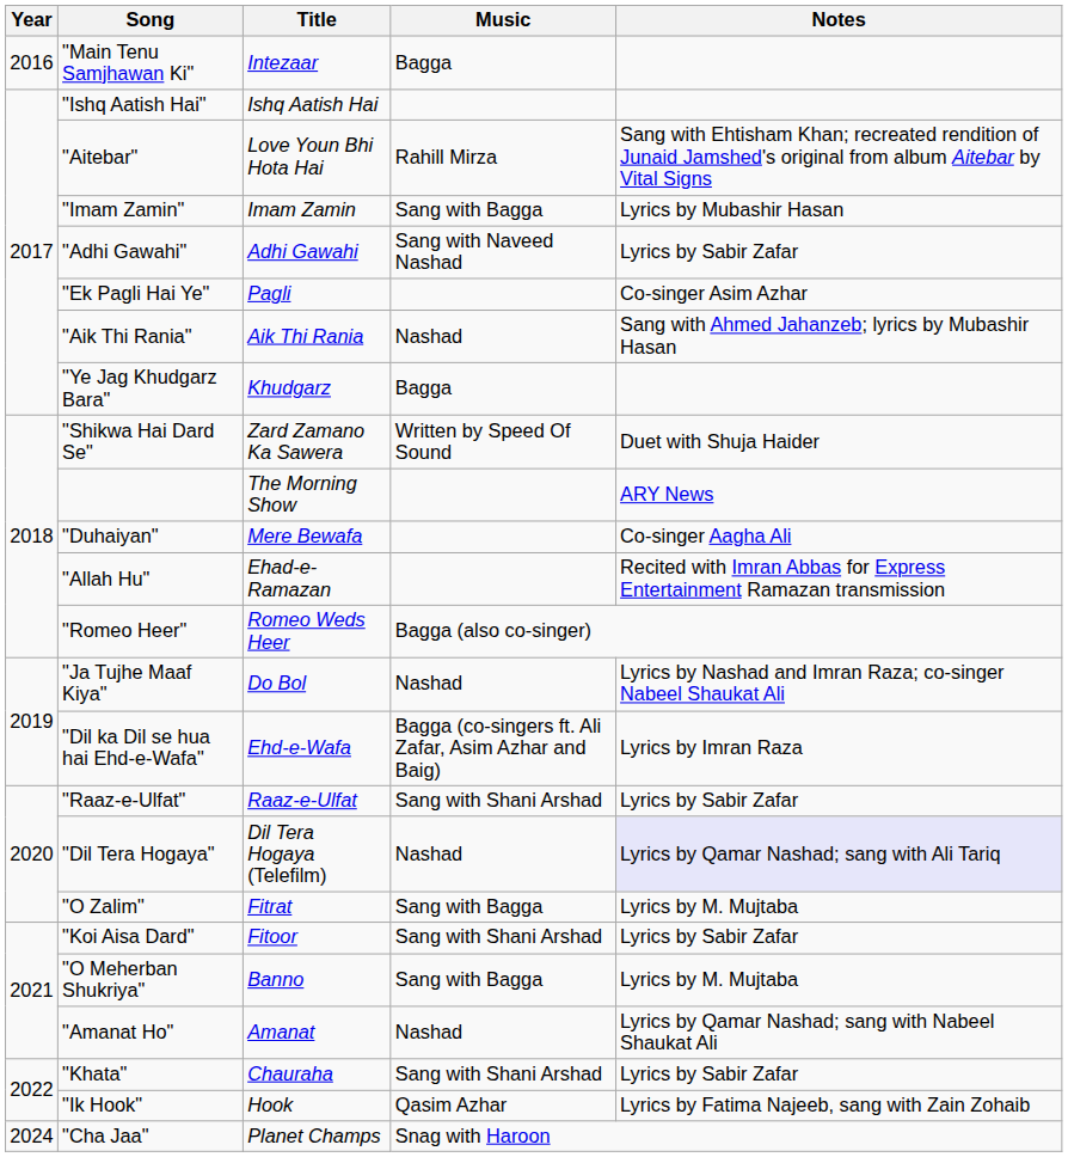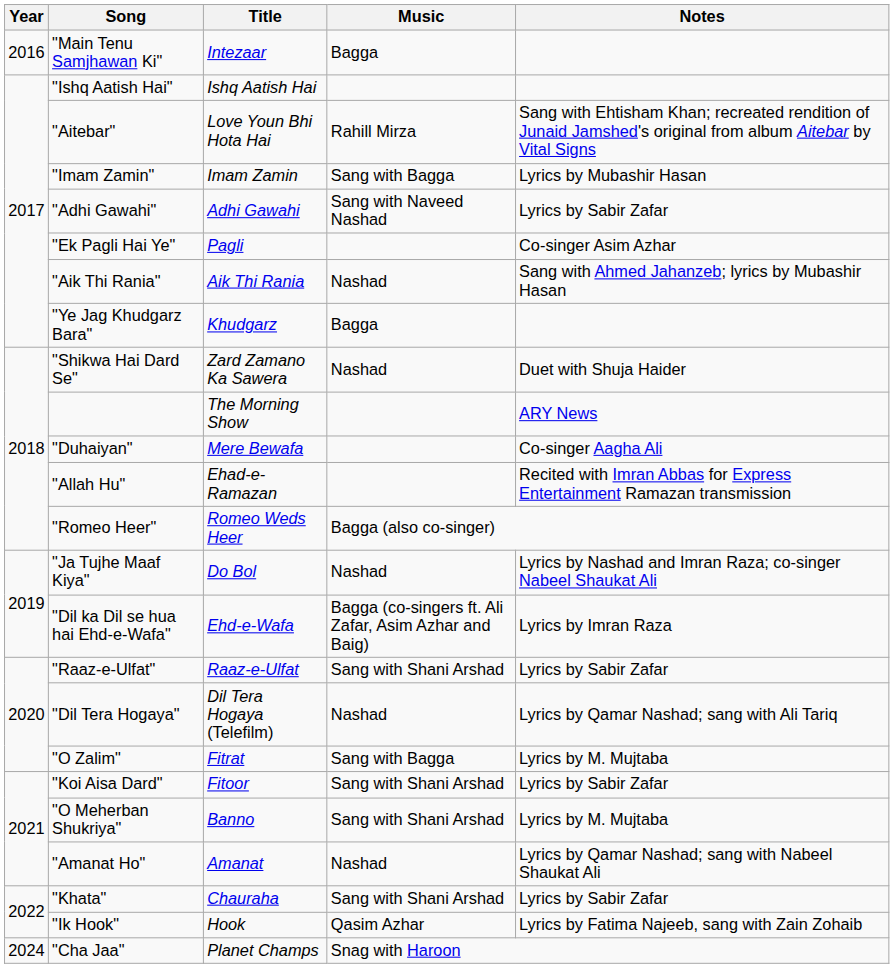 <table class="wikitable">
 <tr>
 <th>Year</th>
 <th>Song</th>
 <th>Title</th>
 <th>Music</th>
 <th>Notes</th>
 </tr>
 <tr>
 <td>2016</td>
 <td>"Main Tenu <a href='#'>Samjhawan</a> Ki"</td>
 <td><em><a href='#'>Intezaar</a></em></td>
 <td>Bagga</td>
 <td></td>
 </tr>
 <tr>
 <td rowspan=7>2017</td>
 <td>"Ishq Aatish Hai"</td>
 <td><em>Ishq Aatish Hai</em></td>
 <td></td>
 <td></td>
 </tr>
 <tr>
 <td>"Aitebar"</td>
 <td><em>Love Youn Bhi Hota Hai</em></td>
 <td>Rahill Mirza</td>
 <td>Sang with Ehtisham Khan; recreated rendition of <a href='#'>Junaid Jamshed</a>'s original from album <em><a href='#'>Aitebar</a></em> by <a href='#'>Vital Signs</a></td>
 </tr>
 <tr>
 <td>"Imam Zamin"</td>
 <td><em>Imam Zamin</em></td>
 <td>Sang with Bagga</td>
 <td>Lyrics by Mubashir Hasan</td>
 </tr>
 <tr>
 <td>"Adhi Gawahi"</td>
 <td><em><a href='#'>Adhi Gawahi</a></em></td>
 <td>Sang with Naveed Nashad</td>
 <td>Lyrics by Sabir Zafar</td>
 </tr>
 <tr>
 <td>"Ek Pagli Hai Ye"</td>
 <td><em><a href='#'>Pagli</a></em></td>
 <td></td>
 <td>Co-singer Asim Azhar</td>
 </tr>
 <tr>
 <td>"Aik Thi Rania"</td>
 <td><em><a href='#'>Aik Thi Rania</a></em></td>
 <td>Nashad</td>
 <td>Sang with <a href='#'>Ahmed Jahanzeb</a>; lyrics by Mubashir Hasan</td>
 </tr>
 <tr>
 <td>"Ye Jag Khudgarz Bara"</td>
 <td><em><a href='#'>Khudgarz</a></em></td>
 <td>Bagga</td>
 <td></td>
 </tr>
 <tr>
 <td rowspan=5>2018</td>
 <td>"Shikwa Hai Dard Se"</td>
 <td><em>Zard Zamano Ka Sawera</em></td>
-<td>Written by Speed Of Sound</td>
+<td>Nashad</td>
 <td>Duet with Shuja Haider</td>
 </tr>
 <tr>
 <td></td>
 <td><em>The Morning Show</em></td>
 <td></td>
 <td><a href='#'>ARY News</a></td>
 </tr>
 <tr>
 <td>"Duhaiyan"</td>
 <td><em><a href='#'>Mere Bewafa</a></em></td>
 <td></td>
 <td>Co-singer <a href='#'>Aagha Ali</a></td>
 </tr>
 <tr>
 <td>"Allah Hu"</td>
 <td><em>Ehad-e-Ramazan</em></td>
 <td></td>
 <td>Recited with <a href='#'>Imran Abbas</a> for <a href='#'>Express Entertainment</a> Ramazan transmission</td>
 </tr>
 <tr>
 <td>"Romeo Heer"</td>
 <td><em><a href='#'>Romeo Weds Heer</a></em></td>
 <td colspan=2>Bagga (also co-singer)</td>
 </tr>
 <tr>
 <td rowspan=2>2019</td>
 <td>"Ja Tujhe Maaf Kiya"</td>
 <td><em><a href='#'>Do Bol</a></em></td>
 <td>Nashad</td>
 <td>Lyrics by Nashad and Imran Raza; co-singer <a href='#'>Nabeel Shaukat Ali</a></td>
 </tr>
 <tr>
 <td>"Dil ka Dil se hua hai Ehd-e-Wafa"</td>
 <td><em><a href='#'>Ehd-e-Wafa</a></em></td>
 <td>Bagga (co-singers ft. Ali Zafar, Asim Azhar and Baig)</td>
 <td>Lyrics by Imran Raza</td>
 </tr>
 <tr>
 <td rowspan=3>2020</td>
 <td>"Raaz-e-Ulfat"</td>
 <td><em><a href='#'>Raaz-e-Ulfat</a></em></td>
 <td>Sang with Shani Arshad</td>
 <td>Lyrics by Sabir Zafar</td>
 </tr>
 <tr>
 <td>"Dil Tera Hogaya"</td>
 <td><em>Dil Tera Hogaya</em> (Telefilm)</td>
 <td>Nashad</td>
-<td style="background: lavender;">Lyrics by Qamar Nashad; sang with Ali Tariq</td>
+<td>Lyrics by Qamar Nashad; sang with Ali Tariq</td>
 </tr>
 <tr>
 <td>"O Zalim"</td>
 <td><em><a href='#'>Fitrat</a></em></td>
 <td>Sang with Bagga</td>
 <td>Lyrics by M. Mujtaba</td>
 </tr>
 <tr>
 <td rowspan=3>2021</td>
 <td>"Koi Aisa Dard"</td>
 <td><em><a href='#'>Fitoor</a></em></td>
 <td>Sang with Shani Arshad</td>
 <td>Lyrics by Sabir Zafar</td>
 </tr>
 <tr>
 <td>"O Meherban Shukriya"</td>
 <td><em><a href='#'>Banno</a></em></td>
-<td>Sang with Bagga</td>
+<td>Sang with Shani Arshad</td>
 <td>Lyrics by M. Mujtaba</td>
 </tr>
 <tr>
 <td>"Amanat Ho"</td>
 <td><em><a href='#'>Amanat</a></em></td>
 <td>Nashad</td>
 <td>Lyrics by Qamar Nashad; sang with Nabeel Shaukat Ali</td>
 </tr>
 <tr>
 <td rowspan=2>2022</td>
 <td>"Khata"</td>
 <td><em><a href='#'>Chauraha</a></em></td>
 <td>Sang with Shani Arshad</td>
 <td>Lyrics by Sabir Zafar</td>
 </tr>
 <tr>
 <td>"Ik Hook"</td>
 <td><em>Hook</em></td>
 <td>Qasim Azhar</td>
 <td>Lyrics by Fatima Najeeb, sang with Zain Zohaib</td>
 </tr>
 <tr>
 <td>2024</td>
 <td>"Cha Jaa"</td>
 <td><em>Planet Champs</em></td>
 <td colspan=2>Snag with <a href='#'>Haroon</a></td>
 </tr>
 </table>
